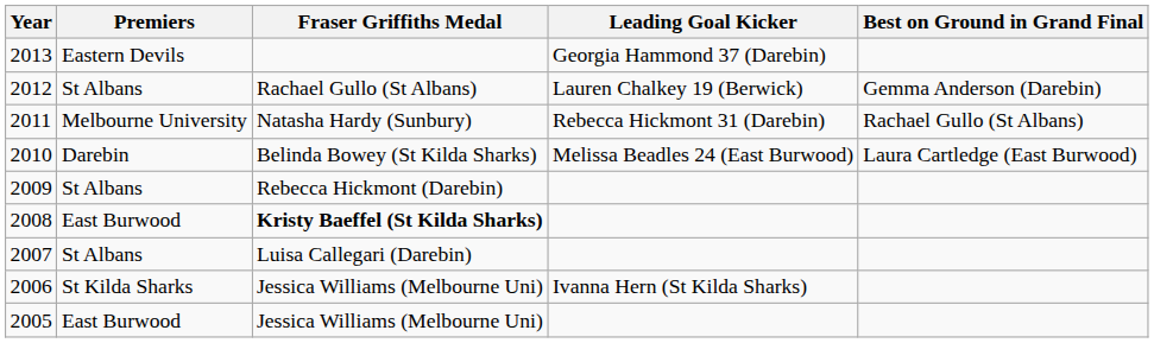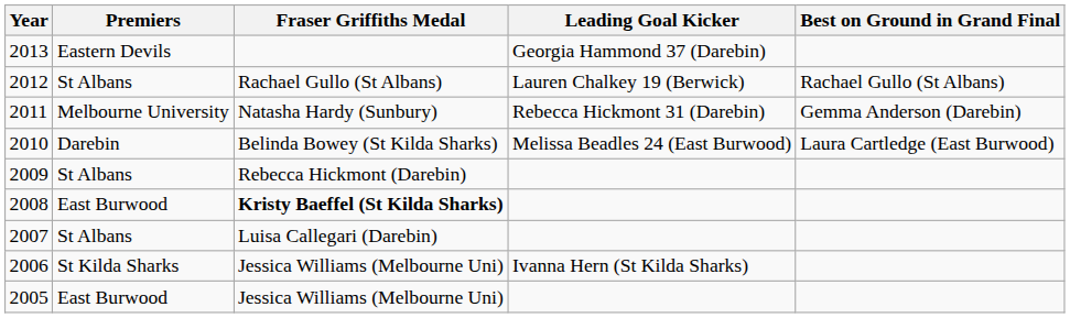 <table class="wikitable">
 <tr>
 <th>Year</th>
 <th>Premiers</th>
 <th>Fraser Griffiths Medal</th>
 <th>Leading Goal Kicker</th>
 <th>Best on Ground in Grand Final</th>
 </tr>
 <tr>
 <td>2013</td>
 <td>Eastern Devils</td>
 <td></td>
 <td>Georgia Hammond 37 (Darebin)</td>
 <td></td>
 </tr>
 <tr>
 <td>2012</td>
 <td>St Albans</td>
 <td>Rachael Gullo (St Albans)</td>
 <td>Lauren Chalkey 19 (Berwick)</td>
-<td>Gemma Anderson (Darebin)</td>
+<td>Rachael Gullo (St Albans)</td>
 </tr>
 <tr>
 <td>2011</td>
 <td>Melbourne University</td>
 <td>Natasha Hardy (Sunbury)</td>
 <td>Rebecca Hickmont 31 (Darebin)</td>
-<td>Rachael Gullo (St Albans)</td>
+<td>Gemma Anderson (Darebin)</td>
 </tr>
 <tr>
 <td>2010</td>
 <td>Darebin</td>
 <td>Belinda Bowey (St Kilda Sharks)</td>
 <td>Melissa Beadles 24 (East Burwood)</td>
 <td>Laura Cartledge (East Burwood)</td>
 </tr>
 <tr>
 <td>2009</td>
 <td>St Albans</td>
 <td>Rebecca Hickmont (Darebin)</td>
 <td></td>
 <td></td>
 </tr>
 <tr>
 <td>2008</td>
 <td>East Burwood</td>
 <td><strong>Kristy Baeffel (St Kilda Sharks)</strong></td>
 <td></td>
 <td></td>
 </tr>
 <tr>
 <td>2007</td>
 <td>St Albans</td>
 <td>Luisa Callegari (Darebin)</td>
 <td></td>
 <td></td>
 </tr>
 <tr>
 <td>2006</td>
 <td>St Kilda Sharks</td>
 <td>Jessica Williams (Melbourne Uni)</td>
 <td>Ivanna Hern (St Kilda Sharks)</td>
 <td></td>
 </tr>
 <tr>
 <td>2005</td>
 <td>East Burwood</td>
 <td>Jessica Williams (Melbourne Uni)</td>
 <td></td>
 <td></td>
 </tr>
 </table>
